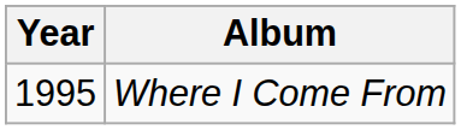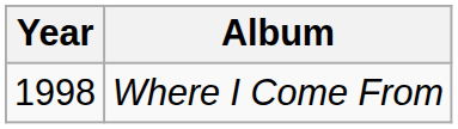 <table class="wikitable">
 <tr>
 <th>Year</th>
 <th>Album</th>
 </tr>
 <tr>
-<td>1995</td>
+<td>1998</td>
 <td><em>Where I Come From</em></td>
 </tr>
 </table>
